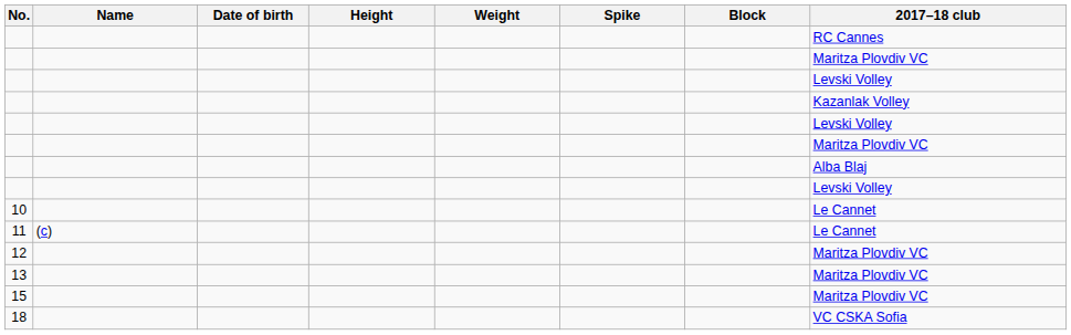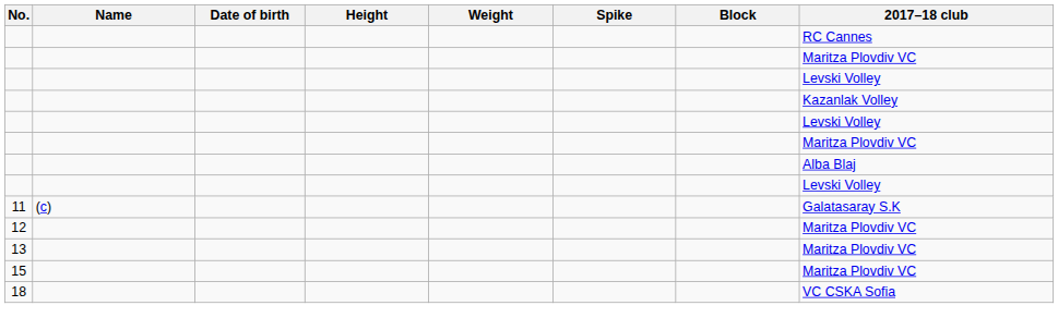 <table class="wikitable sortable" style="font-size:100%; text-align:center;">
 <tr>
 <th>No.</th>
 <th style="width:12em">Name</th>
 <th style="width:8em">Date of birth</th>
 <th style="width:9em">Height</th>
 <th style="width:9em">Weight</th>
 <th style="width:9em">Spike</th>
 <th style="width:9em">Block</th>
 <th style="width:19em">2017–18 club</th>
 </tr>
 <tr>
 <td></td>
 <td align=left></td>
 <td align=right></td>
 <td></td>
 <td></td>
 <td></td>
 <td></td>
 <td align=left> <a href='#'>RC Cannes</a></td>
 </tr>
 <tr>
 <td></td>
 <td align=left></td>
 <td align=right></td>
 <td></td>
 <td></td>
 <td></td>
 <td></td>
 <td align=left> <a href='#'>Maritza Plovdiv VC</a></td>
 </tr>
 <tr>
 <td></td>
 <td align=left></td>
 <td align=right></td>
 <td></td>
 <td></td>
 <td></td>
 <td></td>
 <td align=left> <a href='#'>Levski Volley</a></td>
 </tr>
 <tr>
 <td></td>
 <td align=left></td>
 <td align=right></td>
 <td></td>
 <td></td>
 <td></td>
 <td></td>
 <td align=left> <a href='#'>Kazanlak Volley</a></td>
 </tr>
 <tr>
 <td></td>
 <td align=left></td>
 <td align=right></td>
 <td></td>
 <td></td>
 <td></td>
 <td></td>
 <td align=left> <a href='#'>Levski Volley</a></td>
 </tr>
 <tr>
 <td></td>
 <td align=left></td>
 <td align=right></td>
 <td></td>
 <td></td>
 <td></td>
 <td></td>
 <td align=left> <a href='#'>Maritza Plovdiv VC</a></td>
 </tr>
 <tr>
 <td></td>
 <td align=left></td>
 <td align=right></td>
 <td></td>
 <td></td>
 <td></td>
 <td></td>
 <td align=left> <a href='#'>Alba Blaj</a></td>
 </tr>
 <tr>
 <td></td>
 <td align=left></td>
 <td align=right></td>
 <td></td>
 <td></td>
 <td></td>
 <td></td>
 <td align=left> <a href='#'>Levski Volley</a></td>
 </tr>
 <tr>
-<td>10</td>
-<td align=left></td>
-<td align=right></td>
-<td></td>
-<td></td>
-<td></td>
-<td></td>
-<td align=left> <a href='#'>Le Cannet</a></td>
-</tr>
-<tr>
 <td>11</td>
 <td align=left> (<a href='#'>c</a>)</td>
 <td align=right></td>
 <td></td>
 <td></td>
 <td></td>
 <td></td>
-<td align=left> <a href='#'>Le Cannet</a></td>
+<td align=left> <a href='#'>Galatasaray S.K</a></td>
 </tr>
 <tr>
 <td>12</td>
 <td align=left></td>
 <td align=right></td>
 <td></td>
 <td></td>
 <td></td>
 <td></td>
 <td align=left> <a href='#'>Maritza Plovdiv VC</a></td>
 </tr>
 <tr>
 <td>13</td>
 <td align=left></td>
 <td align=right></td>
 <td></td>
 <td></td>
 <td></td>
 <td></td>
 <td align=left> <a href='#'>Maritza Plovdiv VC</a></td>
 </tr>
 <tr>
 <td>15</td>
 <td align=left></td>
 <td align=right></td>
 <td></td>
 <td></td>
 <td></td>
 <td></td>
 <td align=left> <a href='#'>Maritza Plovdiv VC</a></td>
 </tr>
 <tr>
 <td>18</td>
 <td align=left></td>
 <td align=right></td>
 <td></td>
 <td></td>
 <td></td>
 <td></td>
 <td align=left> <a href='#'>VC CSKA Sofia</a></td>
 </tr>
 </table>
